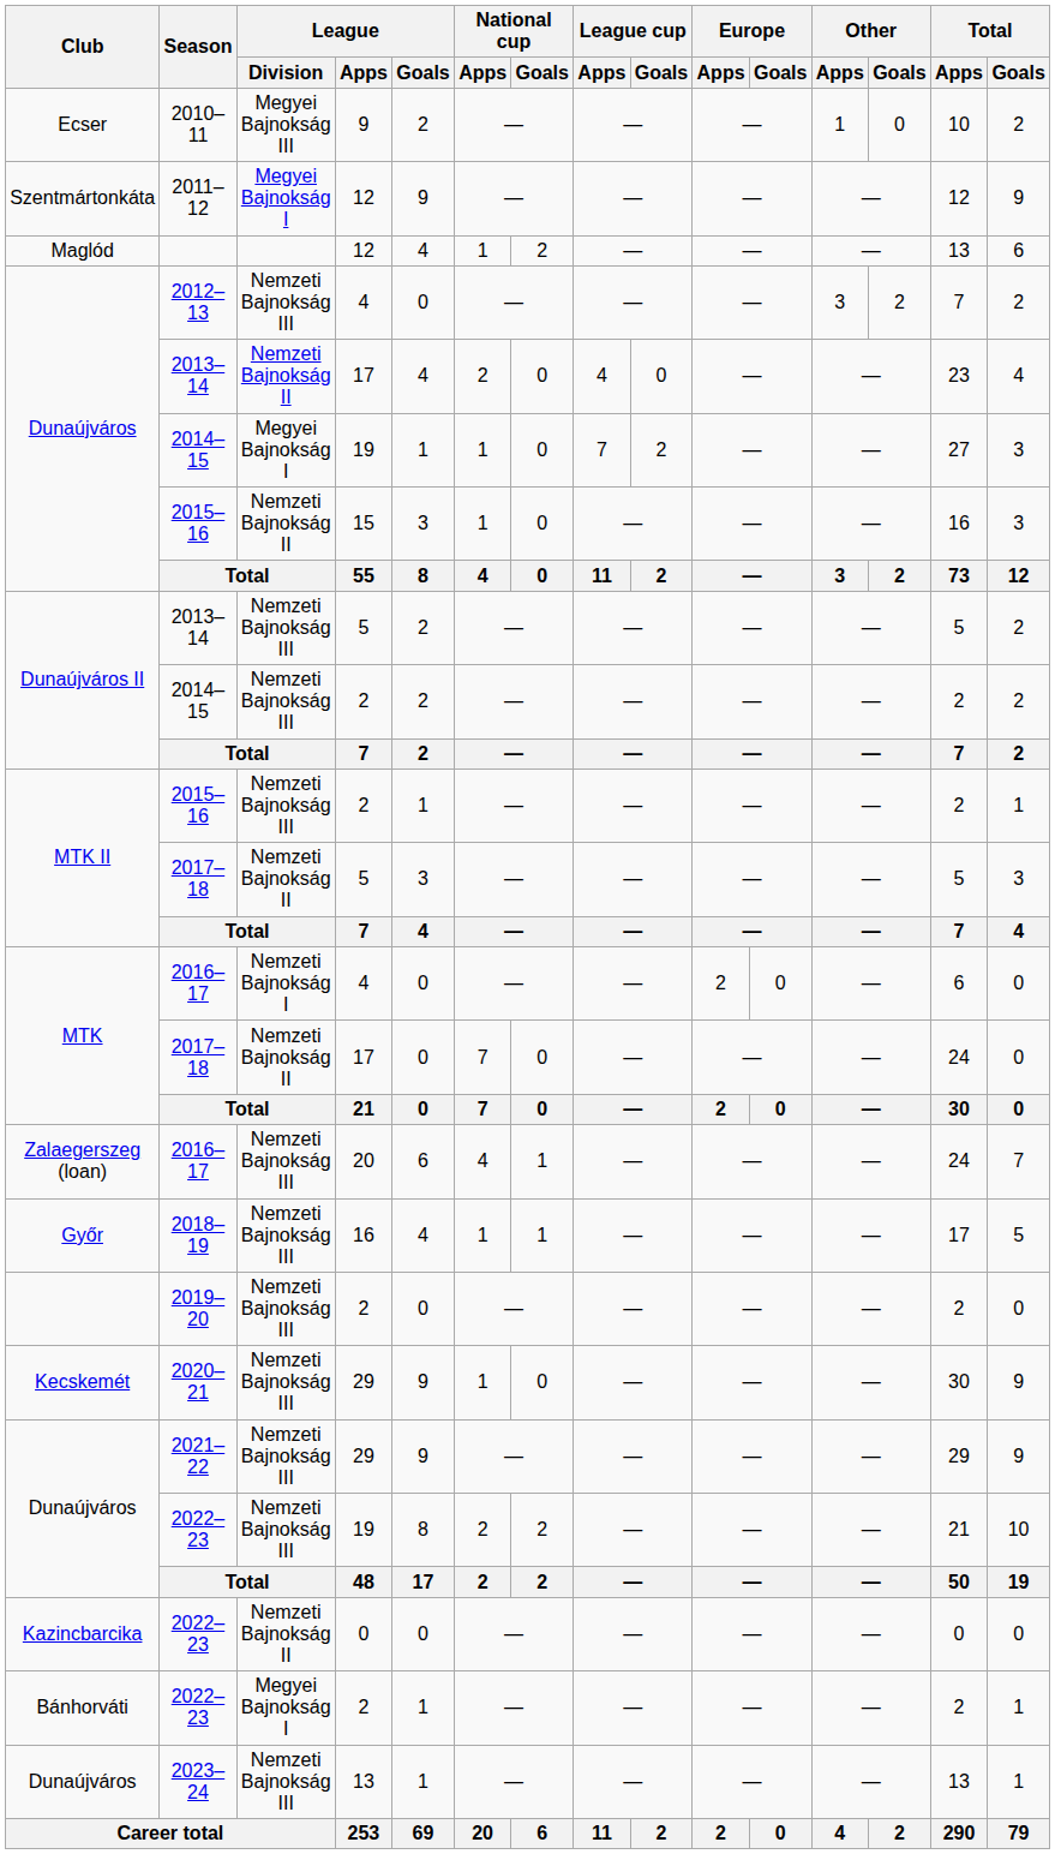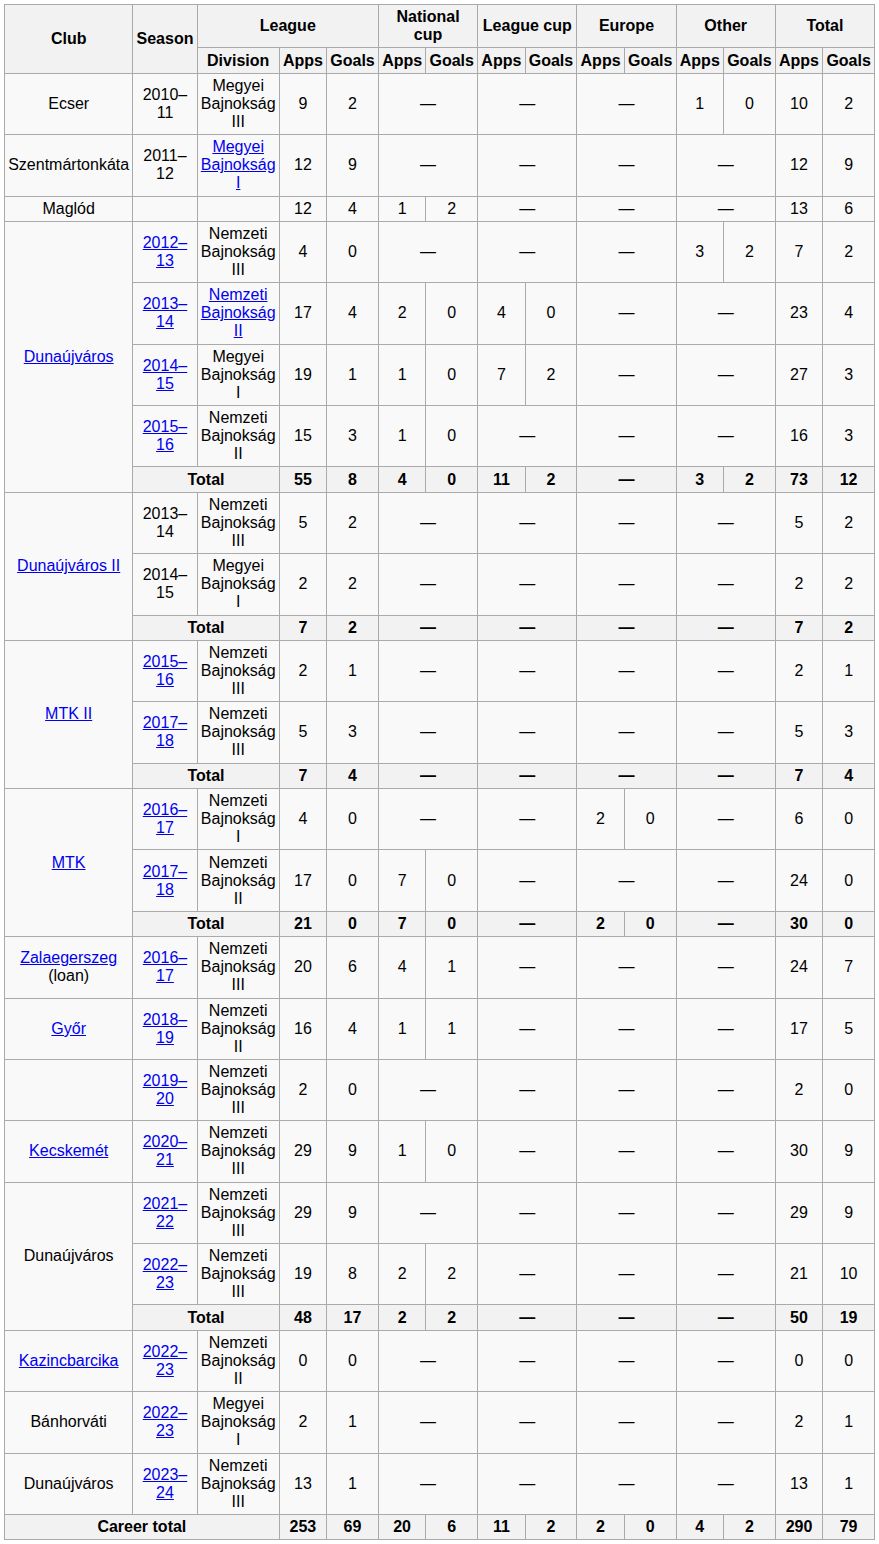 <table class="wikitable" style="text-align: center;">
 <tr>
 <th rowspan="2">Club</th>
 <th rowspan="2">Season</th>
 <th colspan="3">League</th>
 <th colspan="2">National cup</th>
 <th colspan="2">League cup</th>
 <th colspan="2">Europe</th>
 <th colspan="2">Other</th>
 <th colspan="2">Total</th>
 </tr>
 <tr>
 <th>Division</th>
 <th>Apps</th>
 <th>Goals</th>
 <th>Apps</th>
 <th>Goals</th>
 <th>Apps</th>
 <th>Goals</th>
 <th>Apps</th>
 <th>Goals</th>
 <th>Apps</th>
 <th>Goals</th>
 <th>Apps</th>
 <th>Goals</th>
 </tr>
 <tr>
 <td>Ecser</td>
 <td>2010–11</td>
 <td>Megyei Bajnokság III</td>
 <td>9</td>
 <td>2</td>
 <td colspan="2">—</td>
 <td colspan="2">—</td>
 <td colspan="2">—</td>
 <td>1</td>
 <td>0</td>
 <td>10</td>
 <td>2</td>
 </tr>
 <tr>
 <td>Szentmártonkáta</td>
 <td>2011–12</td>
 <td><a href='#'>Megyei Bajnokság I</a></td>
 <td>12</td>
 <td>9</td>
 <td colspan="2">—</td>
 <td colspan="2">—</td>
 <td colspan="2">—</td>
 <td colspan="2">—</td>
 <td>12</td>
 <td>9</td>
 </tr>
 <tr>
 <td>Maglód</td>
 <td></td>
 <td></td>
 <td>12</td>
 <td>4</td>
 <td>1</td>
 <td>2</td>
 <td colspan="2">—</td>
 <td colspan="2">—</td>
 <td colspan="2">—</td>
 <td>13</td>
 <td>6</td>
 </tr>
 <tr>
 <td rowspan="5"><a href='#'>Dunaújváros</a></td>
 <td><a href='#'>2012–13</a></td>
 <td>Nemzeti Bajnokság III</td>
 <td>4</td>
 <td>0</td>
 <td colspan="2">—</td>
 <td colspan="2">—</td>
 <td colspan="2">—</td>
 <td>3</td>
 <td>2</td>
 <td>7</td>
 <td>2</td>
 </tr>
 <tr>
 <td><a href='#'>2013–14</a></td>
 <td><a href='#'>Nemzeti Bajnokság II</a></td>
 <td>17</td>
 <td>4</td>
 <td>2</td>
 <td>0</td>
 <td>4</td>
 <td>0</td>
 <td colspan="2">—</td>
 <td colspan="2">—</td>
 <td>23</td>
 <td>4</td>
 </tr>
 <tr>
 <td><a href='#'>2014–15</a></td>
 <td>Megyei Bajnokság I</td>
 <td>19</td>
 <td>1</td>
 <td>1</td>
 <td>0</td>
 <td>7</td>
 <td>2</td>
 <td colspan="2">—</td>
 <td colspan="2">—</td>
 <td>27</td>
 <td>3</td>
 </tr>
 <tr>
 <td><a href='#'>2015–16</a></td>
 <td>Nemzeti Bajnokság II</td>
 <td>15</td>
 <td>3</td>
 <td>1</td>
 <td>0</td>
 <td colspan="2">—</td>
 <td colspan="2">—</td>
 <td colspan="2">—</td>
 <td>16</td>
 <td>3</td>
 </tr>
 <tr>
 <th colspan="2">Total</th>
 <th>55</th>
 <th>8</th>
 <th>4</th>
 <th>0</th>
 <th>11</th>
 <th>2</th>
 <th colspan="2">—</th>
 <th>3</th>
 <th>2</th>
 <th>73</th>
 <th>12</th>
 </tr>
 <tr>
 <td rowspan="3"><a href='#'>Dunaújváros II</a></td>
 <td>2013–14</td>
 <td>Nemzeti Bajnokság III</td>
 <td>5</td>
 <td>2</td>
 <td colspan="2">—</td>
 <td colspan="2">—</td>
 <td colspan="2">—</td>
 <td colspan="2">—</td>
 <td>5</td>
 <td>2</td>
 </tr>
 <tr>
 <td>2014–15</td>
-<td>Nemzeti Bajnokság III</td>
+<td>Megyei Bajnokság I</td>
 <td>2</td>
 <td>2</td>
 <td colspan="2">—</td>
 <td colspan="2">—</td>
 <td colspan="2">—</td>
 <td colspan="2">—</td>
 <td>2</td>
 <td>2</td>
 </tr>
 <tr>
 <th colspan="2">Total</th>
 <th>7</th>
 <th>2</th>
 <th colspan="2">—</th>
 <th colspan="2">—</th>
 <th colspan="2">—</th>
 <th colspan="2">—</th>
 <th>7</th>
 <th>2</th>
 </tr>
 <tr>
 <td rowspan="3"><a href='#'>MTK II</a></td>
 <td><a href='#'>2015–16</a></td>
 <td>Nemzeti Bajnokság III</td>
 <td>2</td>
 <td>1</td>
 <td colspan="2">—</td>
 <td colspan="2">—</td>
 <td colspan="2">—</td>
 <td colspan="2">—</td>
 <td>2</td>
 <td>1</td>
 </tr>
 <tr>
 <td><a href='#'>2017–18</a></td>
-<td>Nemzeti Bajnokság II</td>
+<td>Nemzeti Bajnokság III</td>
 <td>5</td>
 <td>3</td>
 <td colspan="2">—</td>
 <td colspan="2">—</td>
 <td colspan="2">—</td>
 <td colspan="2">—</td>
 <td>5</td>
 <td>3</td>
 </tr>
 <tr>
 <th colspan="2">Total</th>
 <th>7</th>
 <th>4</th>
 <th colspan="2">—</th>
 <th colspan="2">—</th>
 <th colspan="2">—</th>
 <th colspan="2">—</th>
 <th>7</th>
 <th>4</th>
 </tr>
 <tr>
 <td rowspan="3"><a href='#'>MTK</a></td>
 <td><a href='#'>2016–17</a></td>
 <td>Nemzeti Bajnokság I</td>
 <td>4</td>
 <td>0</td>
 <td colspan="2">—</td>
 <td colspan="2">—</td>
 <td>2</td>
 <td>0</td>
 <td colspan="2">—</td>
 <td>6</td>
 <td>0</td>
 </tr>
 <tr>
 <td><a href='#'>2017–18</a></td>
 <td>Nemzeti Bajnokság II</td>
 <td>17</td>
 <td>0</td>
 <td>7</td>
 <td>0</td>
 <td colspan="2">—</td>
 <td colspan="2">—</td>
 <td colspan="2">—</td>
 <td>24</td>
 <td>0</td>
 </tr>
 <tr>
 <th colspan="2">Total</th>
 <th>21</th>
 <th>0</th>
 <th>7</th>
 <th>0</th>
 <th colspan="2">—</th>
 <th>2</th>
 <th>0</th>
 <th colspan="2">—</th>
 <th>30</th>
 <th>0</th>
 </tr>
 <tr>
 <td><a href='#'>Zalaegerszeg</a> (loan)</td>
 <td><a href='#'>2016–17</a></td>
 <td>Nemzeti Bajnokság III</td>
 <td>20</td>
 <td>6</td>
 <td>4</td>
 <td>1</td>
 <td colspan="2">—</td>
 <td colspan="2">—</td>
 <td colspan="2">—</td>
 <td>24</td>
 <td>7</td>
 </tr>
 <tr>
 <td><a href='#'>Győr</a></td>
 <td><a href='#'>2018–19</a></td>
-<td>Nemzeti Bajnokság III</td>
+<td>Nemzeti Bajnokság II</td>
 <td>16</td>
 <td>4</td>
 <td>1</td>
 <td>1</td>
 <td colspan="2">—</td>
 <td colspan="2">—</td>
 <td colspan="2">—</td>
 <td>17</td>
 <td>5</td>
 </tr>
 <tr>
 <td></td>
 <td><a href='#'>2019–20</a></td>
 <td>Nemzeti Bajnokság III</td>
 <td>2</td>
 <td>0</td>
 <td colspan="2">—</td>
 <td colspan="2">—</td>
 <td colspan="2">—</td>
 <td colspan="2">—</td>
 <td>2</td>
 <td>0</td>
 </tr>
 <tr>
 <td><a href='#'>Kecskemét</a></td>
 <td><a href='#'>2020–21</a></td>
 <td>Nemzeti Bajnokság III</td>
 <td>29</td>
 <td>9</td>
 <td>1</td>
 <td>0</td>
 <td colspan="2">—</td>
 <td colspan="2">—</td>
 <td colspan="2">—</td>
 <td>30</td>
 <td>9</td>
 </tr>
 <tr>
 <td rowspan="3">Dunaújváros</td>
 <td><a href='#'>2021–22</a></td>
 <td>Nemzeti Bajnokság III</td>
 <td>29</td>
 <td>9</td>
 <td colspan="2">—</td>
 <td colspan="2">—</td>
 <td colspan="2">—</td>
 <td colspan="2">—</td>
 <td>29</td>
 <td>9</td>
 </tr>
 <tr>
 <td><a href='#'>2022–23</a></td>
 <td>Nemzeti Bajnokság III</td>
 <td>19</td>
 <td>8</td>
 <td>2</td>
 <td>2</td>
 <td colspan="2">—</td>
 <td colspan="2">—</td>
 <td colspan="2">—</td>
 <td>21</td>
 <td>10</td>
 </tr>
 <tr>
 <th colspan="2">Total</th>
 <th>48</th>
 <th>17</th>
 <th>2</th>
 <th>2</th>
 <th colspan="2">—</th>
 <th colspan="2">—</th>
 <th colspan="2">—</th>
 <th>50</th>
 <th>19</th>
 </tr>
 <tr>
 <td><a href='#'>Kazincbarcika</a></td>
 <td><a href='#'>2022–23</a></td>
 <td>Nemzeti Bajnokság II</td>
 <td>0</td>
 <td>0</td>
 <td colspan="2">—</td>
 <td colspan="2">—</td>
 <td colspan="2">—</td>
 <td colspan="2">—</td>
 <td>0</td>
 <td>0</td>
 </tr>
 <tr>
 <td>Bánhorváti</td>
 <td><a href='#'>2022–23</a></td>
 <td>Megyei Bajnokság I</td>
 <td>2</td>
 <td>1</td>
 <td colspan="2">—</td>
 <td colspan="2">—</td>
 <td colspan="2">—</td>
 <td colspan="2">—</td>
 <td>2</td>
 <td>1</td>
 </tr>
 <tr>
 <td>Dunaújváros</td>
 <td><a href='#'>2023–24</a></td>
 <td>Nemzeti Bajnokság III</td>
 <td>13</td>
 <td>1</td>
 <td colspan="2">—</td>
 <td colspan="2">—</td>
 <td colspan="2">—</td>
 <td colspan="2">—</td>
 <td>13</td>
 <td>1</td>
 </tr>
 <tr>
 <th colspan="3">Career total</th>
 <th>253</th>
 <th>69</th>
 <th>20</th>
 <th>6</th>
 <th>11</th>
 <th>2</th>
 <th>2</th>
 <th>0</th>
 <th>4</th>
 <th>2</th>
 <th>290</th>
 <th>79</th>
 </tr>
 </table>
